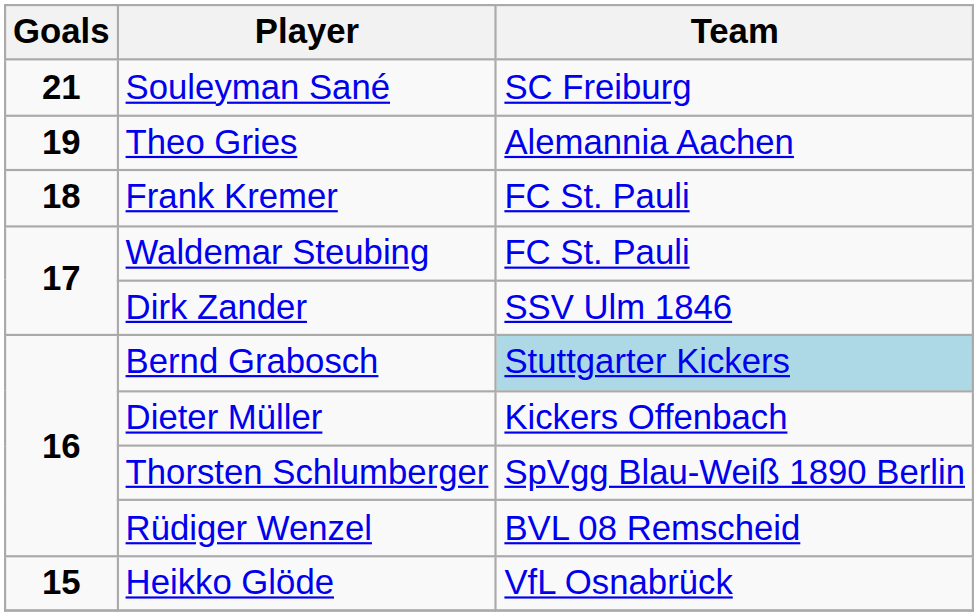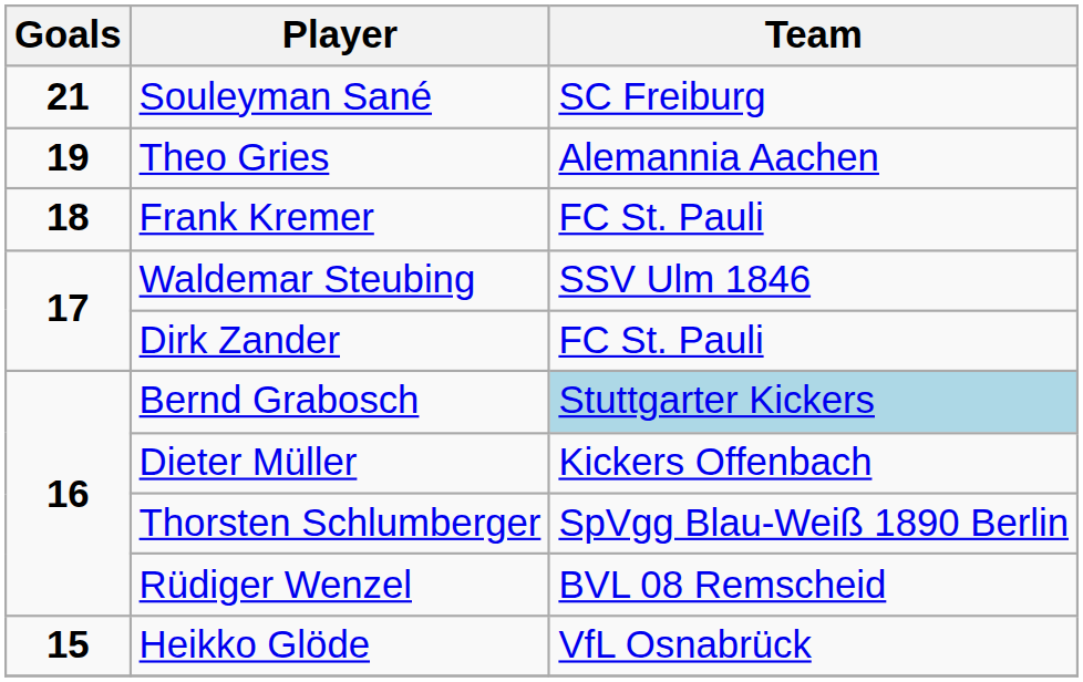 <table class="wikitable">
 <tr>
 <th>Goals</th>
 <th>Player</th>
 <th>Team</th>
 </tr>
 <tr>
 <td rowspan="1" align=center><strong>21</strong></td>
 <td> <a href='#'>Souleyman Sané</a></td>
 <td><a href='#'>SC Freiburg</a></td>
 </tr>
 <tr>
 <td rowspan="1" align=center><strong>19</strong></td>
 <td> <a href='#'>Theo Gries</a></td>
 <td><a href='#'>Alemannia Aachen</a></td>
 </tr>
 <tr>
 <td rowspan="1" align=center><strong>18</strong></td>
 <td> <a href='#'>Frank Kremer</a></td>
 <td><a href='#'>FC St. Pauli</a></td>
 </tr>
 <tr>
 <td rowspan="2" align=center><strong>17</strong></td>
 <td> <a href='#'>Waldemar Steubing</a></td>
-<td><a href='#'>FC St. Pauli</a></td>
+<td><a href='#'>SSV Ulm 1846</a></td>
 </tr>
 <tr>
 <td> <a href='#'>Dirk Zander</a></td>
-<td><a href='#'>SSV Ulm 1846</a></td>
+<td><a href='#'>FC St. Pauli</a></td>
 </tr>
 <tr>
 <td rowspan="4" align=center><strong>16</strong></td>
 <td> <a href='#'>Bernd Grabosch</a></td>
 <td style="background: lightblue;"><a href='#'>Stuttgarter Kickers</a></td>
 </tr>
 <tr>
 <td> <a href='#'>Dieter Müller</a></td>
 <td><a href='#'>Kickers Offenbach</a></td>
 </tr>
 <tr>
 <td> <a href='#'>Thorsten Schlumberger</a></td>
 <td><a href='#'>SpVgg Blau-Weiß 1890 Berlin</a></td>
 </tr>
 <tr>
 <td> <a href='#'>Rüdiger Wenzel</a></td>
 <td><a href='#'>BVL 08 Remscheid</a></td>
 </tr>
 <tr>
 <td rowspan="1" align=center><strong>15</strong></td>
 <td> <a href='#'>Heikko Glöde</a></td>
 <td><a href='#'>VfL Osnabrück</a></td>
 </tr>
 <tr>
 </tr>
 </table>
